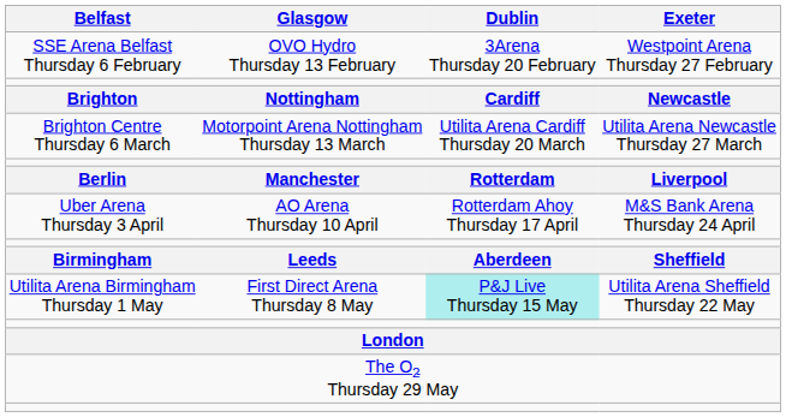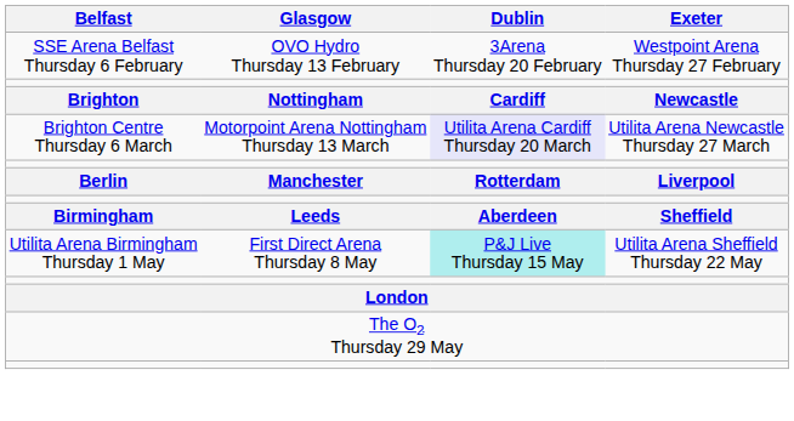 <table class="wikitable" style="text-align:center;">
 <tr>
 <th style="border-left:none; border-right:none;"> <a href='#'>Belfast</a></th>
 <th style="border-left:none; border-right:none;"> <a href='#'>Glasgow</a></th>
 <th style="border-left:none; border-right:none;"> <a href='#'>Dublin</a></th>
 <th style="border-left:none; border-right:none;"> <a href='#'>Exeter</a></th>
 </tr>
 <tr>
 <td style="border-left:none; border-right:none;"><a href='#'>SSE Arena Belfast</a><br>Thursday 6 February</td>
 <td style="border-left:none; border-right:none;"><a href='#'>OVO Hydro</a><br>Thursday 13 February</td>
 <td style="border-left:none; border-right:none;"><a href='#'>3Arena</a><br>Thursday 20 February</td>
 <td style="border-left:none; border-right:none;"><a href='#'>Westpoint Arena</a><br>Thursday 27 February</td>
 </tr>
 <tr>
 <td style="border:none;"></td>
 <td style="border:none;"></td>
 <td style="border:none;"></td>
 <td style="border:none;"></td>
 </tr>
 <tr>
 <th style="border-left:none; border-right:none;"> <a href='#'>Brighton</a></th>
 <th style="border-left:none; border-right:none;"> <a href='#'>Nottingham</a></th>
 <th style="border-left:none; border-right:none;"> <a href='#'>Cardiff</a></th>
 <th style="border-left:none; border-right:none;"> <a href='#'>Newcastle</a></th>
 </tr>
 <tr>
 <td style="border-left:none; border-right:none;"><a href='#'>Brighton Centre</a><br>Thursday 6 March</td>
 <td style="border-left:none; border-right:none;"><a href='#'>Motorpoint Arena Nottingham</a><br>Thursday 13 March</td>
-<td style="border-left:none; border-right:none;"><a href='#'>Utilita Arena Cardiff</a><br>Thursday 20 March</td>
+<td style="background: lavender; border-left:none; border-right:none;"><a href='#'>Utilita Arena Cardiff</a><br>Thursday 20 March</td>
 <td style="border-left:none; border-right:none;"><a href='#'>Utilita Arena Newcastle</a><br>Thursday 27 March</td>
 </tr>
 <tr>
 <td style="border:none;"></td>
 <td style="border:none;"></td>
 <td style="border:none;"></td>
 <td style="border:none;"></td>
 </tr>
 <tr>
 <th style="border-left:none; border-right:none;"> <a href='#'>Berlin</a></th>
 <th style="border-left:none; border-right:none;"> <a href='#'>Manchester</a></th>
 <th style="border-left:none; border-right:none;"> <a href='#'>Rotterdam</a></th>
 <th style="border-left:none; border-right:none;"> <a href='#'>Liverpool</a></th>
-</tr>
-<tr>
-<td style="border-left:none; border-right:none;"><a href='#'>Uber Arena</a><br>Thursday 3 April</td>
-<td style="border-left:none; border-right:none;"><a href='#'>AO Arena</a><br>Thursday 10 April</td>
-<td style="border-left:none; border-right:none;"><a href='#'>Rotterdam Ahoy</a><br>Thursday 17 April</td>
-<td style="border-left:none; border-right:none;"><a href='#'>M&S Bank Arena</a><br>Thursday 24 April</td>
 </tr>
 <tr>
 <td style="border:none;"></td>
 <td style="border:none;"></td>
 <td style="border:none;"></td>
 <td style="border:none;"></td>
 </tr>
 <tr>
 <th style="border-left:none; border-right:none;"> <a href='#'>Birmingham</a></th>
 <th style="border-left:none; border-right:none;"> <a href='#'>Leeds</a></th>
 <th style="border-left:none; border-right:none;"> <a href='#'>Aberdeen</a></th>
 <th style="border-left:none; border-right:none;"> <a href='#'>Sheffield</a></th>
 </tr>
 <tr>
 <td style="border-left:none; border-right:none;"><a href='#'>Utilita Arena Birmingham</a><br>Thursday 1 May</td>
 <td style="border-left:none; border-right:none;"><a href='#'>First Direct Arena</a><br>Thursday 8 May</td>
 <td style="background: paleturquoise; border-left:none; border-right:none;"><a href='#'>P&J Live</a><br>Thursday 15 May</td>
 <td style="border-left:none; border-right:none;"><a href='#'>Utilita Arena Sheffield</a><br>Thursday 22 May</td>
 </tr>
 <tr>
 <td style="border:none;"></td>
 <td style="border:none;"></td>
 <td style="border:none;"></td>
 <td style="border:none;"></td>
 </tr>
 <tr>
 <th colspan="4" style="border-left:none; border-right:none;"> <a href='#'>London</a></th>
 </tr>
 <tr>
 <td colspan="4" style="border-left:none; border-right:none;"><a href='#'>The O<sub>2</sub></a><br>Thursday 29 May</td>
 </tr>
 <tr>
 <td colspan="4" style="border:none;"></td>
 </tr>
 </table>
